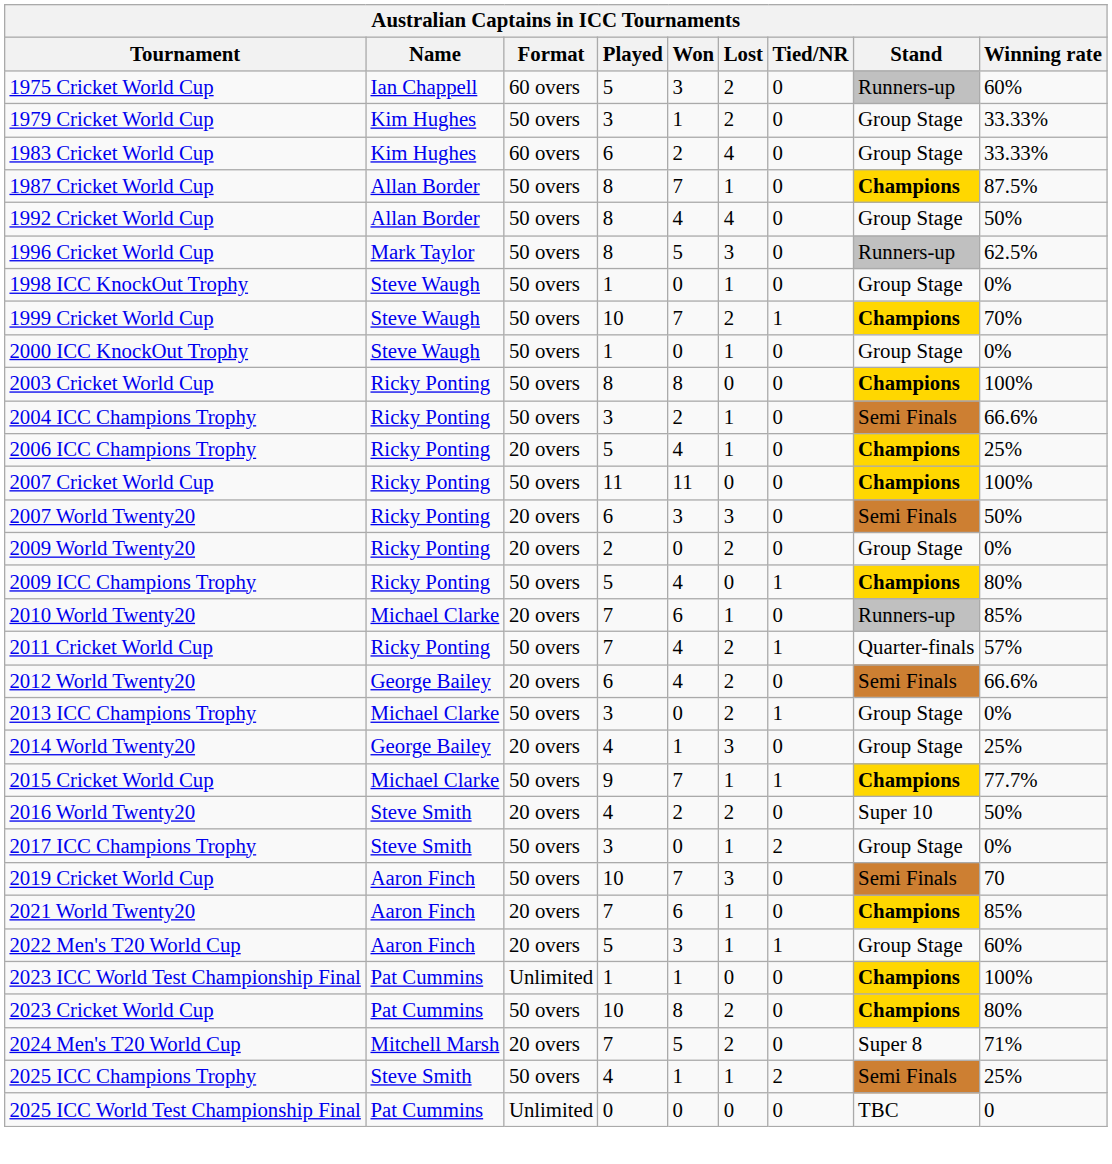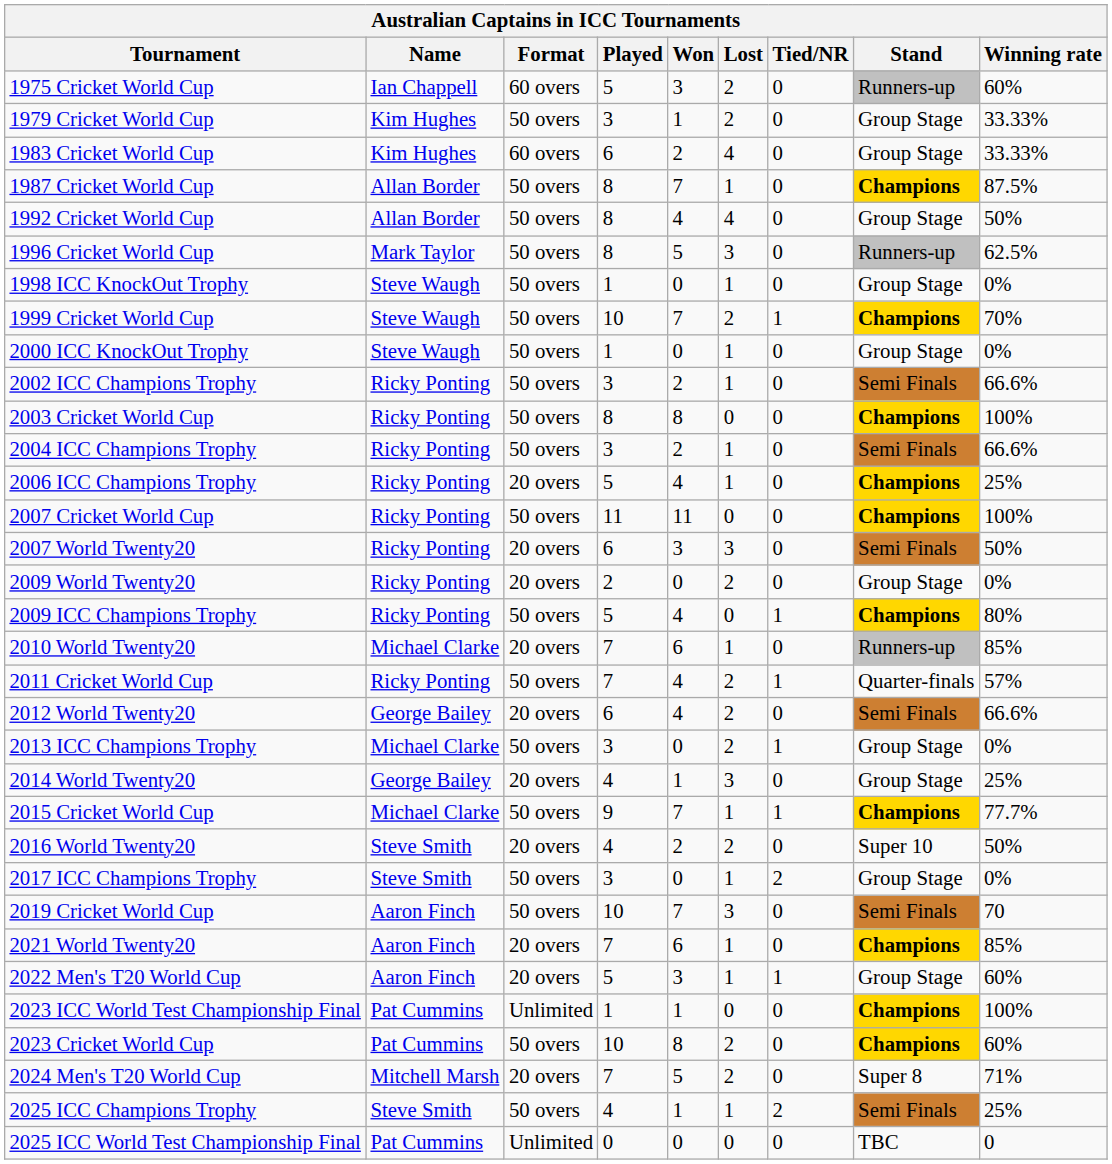 <table class="wikitable sortable">
 <tr style="background:#efefef;">
 <th colspan="9">Australian Captains in ICC Tournaments</th>
 </tr>
 <tr style="background:#efefef;">
 <th>Tournament</th>
 <th>Name</th>
 <th>Format</th>
 <th>Played</th>
 <th>Won</th>
 <th>Lost</th>
 <th>Tied/NR</th>
 <th>Stand</th>
 <th>Winning rate</th>
 </tr>
 <tr>
 <td><a href='#'>1975 Cricket World Cup</a></td>
 <td><a href='#'>Ian Chappell</a></td>
 <td>60 overs</td>
 <td>5</td>
 <td>3</td>
 <td>2</td>
 <td>0</td>
 <td style="background: silver;">Runners-up</td>
 <td>60%</td>
 </tr>
 <tr>
 <td><a href='#'>1979 Cricket World Cup</a></td>
 <td><a href='#'>Kim Hughes</a></td>
 <td>50 overs</td>
 <td>3</td>
 <td>1</td>
 <td>2</td>
 <td>0</td>
 <td>Group Stage</td>
 <td>33.33%</td>
 </tr>
 <tr>
 <td><a href='#'>1983 Cricket World Cup</a></td>
 <td><a href='#'>Kim Hughes</a></td>
 <td>60 overs</td>
 <td>6</td>
 <td>2</td>
 <td>4</td>
 <td>0</td>
 <td>Group Stage</td>
 <td>33.33%</td>
 </tr>
 <tr>
 <td><a href='#'>1987 Cricket World Cup</a></td>
 <td><a href='#'>Allan Border</a></td>
 <td>50 overs</td>
 <td>8</td>
 <td>7</td>
 <td>1</td>
 <td>0</td>
 <td style="background: gold;"><strong>Champions</strong></td>
 <td>87.5%</td>
 </tr>
 <tr>
 <td><a href='#'>1992 Cricket World Cup</a></td>
 <td><a href='#'>Allan Border</a></td>
 <td>50 overs</td>
 <td>8</td>
 <td>4</td>
 <td>4</td>
 <td>0</td>
 <td>Group Stage</td>
 <td>50%</td>
 </tr>
 <tr>
 <td><a href='#'>1996 Cricket World Cup</a></td>
 <td><a href='#'>Mark Taylor</a></td>
 <td>50 overs</td>
 <td>8</td>
 <td>5</td>
 <td>3</td>
 <td>0</td>
 <td style="background: silver;">Runners-up</td>
 <td>62.5%</td>
 </tr>
 <tr>
 <td><a href='#'>1998 ICC KnockOut Trophy </a></td>
 <td><a href='#'>Steve Waugh</a></td>
 <td>50 overs</td>
 <td>1</td>
 <td>0</td>
 <td>1</td>
 <td>0</td>
 <td>Group Stage</td>
 <td>0%</td>
 </tr>
 <tr>
 <td><a href='#'>1999 Cricket World Cup</a></td>
 <td><a href='#'>Steve Waugh</a></td>
 <td>50 overs</td>
 <td>10</td>
 <td>7</td>
 <td>2</td>
 <td>1</td>
 <td style="background: gold;"><strong>Champions</strong></td>
 <td>70%</td>
 </tr>
 <tr>
 <td><a href='#'>2000 ICC KnockOut Trophy </a></td>
 <td><a href='#'>Steve Waugh</a></td>
 <td>50 overs</td>
 <td>1</td>
 <td>0</td>
 <td>1</td>
 <td>0</td>
 <td>Group Stage</td>
 <td>0%</td>
+</tr>
+<tr>
+<td><a href='#'>2002 ICC Champions Trophy </a></td>
+<td><a href='#'>Ricky Ponting</a></td>
+<td>50 overs</td>
+<td>3</td>
+<td>2</td>
+<td>1</td>
+<td>0</td>
+<td style="background: #CD7F32">Semi Finals</td>
+<td>66.6%</td>
 </tr>
 <tr>
 <td><a href='#'>2003 Cricket World Cup</a></td>
 <td><a href='#'>Ricky Ponting</a></td>
 <td>50 overs</td>
 <td>8</td>
 <td>8</td>
 <td>0</td>
 <td>0</td>
 <td style="background: gold;"><strong>Champions</strong></td>
 <td>100%</td>
 </tr>
 <tr>
 <td><a href='#'>2004 ICC Champions Trophy </a></td>
 <td><a href='#'>Ricky Ponting</a></td>
 <td>50 overs</td>
 <td>3</td>
 <td>2</td>
 <td>1</td>
 <td>0</td>
 <td style="background: #CD7F32">Semi Finals</td>
 <td>66.6%</td>
 </tr>
 <tr>
 <td><a href='#'>2006 ICC Champions Trophy </a></td>
 <td><a href='#'>Ricky Ponting</a></td>
 <td>20 overs</td>
 <td>5</td>
 <td>4</td>
 <td>1</td>
 <td>0</td>
 <td style="background: gold;"><strong>Champions</strong></td>
 <td>25%</td>
 </tr>
 <tr>
 <td><a href='#'>2007 Cricket World Cup</a></td>
 <td><a href='#'>Ricky Ponting</a></td>
 <td>50 overs</td>
 <td>11</td>
 <td>11</td>
 <td>0</td>
 <td>0</td>
 <td style="background: gold;"><strong>Champions</strong></td>
 <td>100%</td>
 </tr>
 <tr>
 <td><a href='#'>2007 World Twenty20 </a></td>
 <td><a href='#'>Ricky Ponting</a></td>
 <td>20 overs</td>
 <td>6</td>
 <td>3</td>
 <td>3</td>
 <td>0</td>
 <td style="background: #CD7F32">Semi Finals</td>
 <td>50%</td>
 </tr>
 <tr>
 <td><a href='#'>2009 World Twenty20 </a></td>
 <td><a href='#'>Ricky Ponting</a></td>
 <td>20 overs</td>
 <td>2</td>
 <td>0</td>
 <td>2</td>
 <td>0</td>
 <td>Group Stage</td>
 <td>0%</td>
 </tr>
 <tr>
 <td><a href='#'>2009 ICC Champions Trophy </a></td>
 <td><a href='#'>Ricky Ponting</a></td>
 <td>50 overs</td>
 <td>5</td>
 <td>4</td>
 <td>0</td>
 <td>1</td>
 <td style="background: gold;"><strong>Champions</strong></td>
 <td>80%</td>
 </tr>
 <tr>
 <td><a href='#'>2010 World Twenty20 </a></td>
 <td><a href='#'>Michael Clarke</a></td>
 <td>20 overs</td>
 <td>7</td>
 <td>6</td>
 <td>1</td>
 <td>0</td>
 <td style="background: silver;">Runners-up</td>
 <td>85%</td>
 </tr>
 <tr>
 <td><a href='#'>2011 Cricket World Cup</a></td>
 <td><a href='#'>Ricky Ponting</a></td>
 <td>50 overs</td>
 <td>7</td>
 <td>4</td>
 <td>2</td>
 <td>1</td>
 <td>Quarter-finals</td>
 <td>57%</td>
 </tr>
 <tr>
 <td><a href='#'>2012 World Twenty20 </a></td>
 <td><a href='#'>George Bailey</a></td>
 <td>20 overs</td>
 <td>6</td>
 <td>4</td>
 <td>2</td>
 <td>0</td>
 <td style="background: #CD7F32">Semi Finals</td>
 <td>66.6%</td>
 </tr>
 <tr>
 <td><a href='#'>2013 ICC Champions Trophy </a></td>
 <td><a href='#'>Michael Clarke</a></td>
 <td>50 overs</td>
 <td>3</td>
 <td>0</td>
 <td>2</td>
 <td>1</td>
 <td>Group Stage</td>
 <td>0%</td>
 </tr>
 <tr>
 <td><a href='#'>2014 World Twenty20 </a></td>
 <td><a href='#'>George Bailey</a></td>
 <td>20 overs</td>
 <td>4</td>
 <td>1</td>
 <td>3</td>
 <td>0</td>
 <td>Group Stage</td>
 <td>25%</td>
 </tr>
 <tr>
 <td><a href='#'>2015 Cricket World Cup</a></td>
 <td><a href='#'>Michael Clarke</a></td>
 <td>50 overs</td>
 <td>9</td>
 <td>7</td>
 <td>1</td>
 <td>1</td>
 <td style="background: gold;"><strong>Champions</strong></td>
 <td>77.7%</td>
 </tr>
 <tr>
 <td><a href='#'>2016 World Twenty20 </a></td>
 <td><a href='#'>Steve Smith</a></td>
 <td>20 overs</td>
 <td>4</td>
 <td>2</td>
 <td>2</td>
 <td>0</td>
 <td>Super 10</td>
 <td>50%</td>
 </tr>
 <tr>
 <td><a href='#'>2017 ICC Champions Trophy </a></td>
 <td><a href='#'>Steve Smith</a></td>
 <td>50 overs</td>
 <td>3</td>
 <td>0</td>
 <td>1</td>
 <td>2</td>
 <td>Group Stage</td>
 <td>0%</td>
 </tr>
 <tr>
 <td><a href='#'>2019 Cricket World Cup</a></td>
 <td><a href='#'>Aaron Finch</a></td>
 <td>50 overs</td>
 <td>10</td>
 <td>7</td>
 <td>3</td>
 <td>0</td>
 <td style="background: #CD7F32">Semi Finals</td>
 <td>70</td>
 </tr>
 <tr>
 <td><a href='#'>2021 World Twenty20 </a></td>
 <td><a href='#'>Aaron Finch</a></td>
 <td>20 overs</td>
 <td>7</td>
 <td>6</td>
 <td>1</td>
 <td>0</td>
 <td style="background: gold;"><strong>Champions</strong></td>
 <td>85%</td>
 </tr>
 <tr>
 <td><a href='#'>2022 Men's T20 World Cup</a></td>
 <td><a href='#'>Aaron Finch</a></td>
 <td>20 overs</td>
 <td>5</td>
 <td>3</td>
 <td>1</td>
 <td>1</td>
 <td>Group Stage</td>
 <td>60%</td>
 </tr>
 <tr>
 <td><a href='#'>2023 ICC World Test Championship Final</a></td>
 <td><a href='#'>Pat Cummins</a></td>
 <td>Unlimited</td>
 <td>1</td>
 <td>1</td>
 <td>0</td>
 <td>0</td>
 <td style="background: gold;"><strong>Champions</strong></td>
 <td>100%</td>
 </tr>
 <tr>
 <td><a href='#'>2023 Cricket World Cup</a></td>
 <td><a href='#'>Pat Cummins</a></td>
 <td>50 overs</td>
 <td>10</td>
 <td>8</td>
 <td>2</td>
 <td>0</td>
 <td style="background: gold;"><strong>Champions</strong></td>
-<td>80%</td>
+<td>60%</td>
 </tr>
 <tr>
 <td><a href='#'>2024 Men's T20 World Cup</a></td>
 <td><a href='#'>Mitchell Marsh</a></td>
 <td>20 overs</td>
 <td>7</td>
 <td>5</td>
 <td>2</td>
 <td>0</td>
 <td>Super 8</td>
 <td>71%</td>
 </tr>
 <tr>
 <td><a href='#'>2025 ICC Champions Trophy </a></td>
 <td><a href='#'>Steve Smith</a></td>
 <td>50 overs</td>
 <td>4</td>
 <td>1</td>
 <td>1</td>
 <td>2</td>
 <td style="background: #CD7F32">Semi Finals</td>
 <td>25%</td>
 </tr>
 <tr>
 <td><a href='#'>2025 ICC World Test Championship Final</a></td>
 <td><a href='#'>Pat Cummins</a></td>
 <td>Unlimited</td>
 <td>0</td>
 <td>0</td>
 <td>0</td>
 <td>0</td>
 <td>TBC</td>
 <td>0</td>
 </tr>
 </table>
